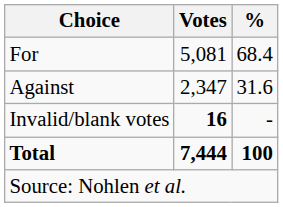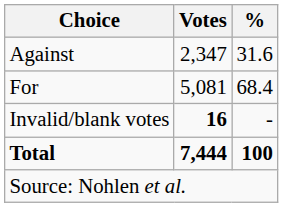 <table class=wikitable style=text-align:right>
 <tr>
 <th>Choice</th>
 <th>Votes</th>
 <th>%</th>
 </tr>
 <tr>
+<td align=left>Against</td>
+<td>2,347</td>
+<td>31.6</td>
+</tr>
+<tr>
 <td align=left>For</td>
 <td>5,081</td>
 <td>68.4</td>
-</tr>
-<tr>
-<td align=left>Against</td>
-<td>2,347</td>
-<td>31.6</td>
 </tr>
 <tr>
 <td align=left>Invalid/blank votes</td>
 <td><strong>16</strong></td>
 <td>-</td>
 </tr>
 <tr>
 <td align=left><strong>Total</strong></td>
 <td><strong>7,444</strong></td>
 <td><strong>100</strong></td>
 </tr>
 <tr>
 <td colspan=3 align=left>Source: Nohlen <em>et al.</em></td>
 </tr>
 </table>
